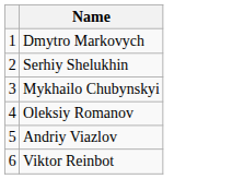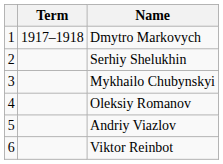 <table class="wikitable">
 <tr>
 <th></th>
+<th>Term</th>
 <th>Name</th>
 </tr>
 <tr>
 <td>1</td>
+<td>1917–1918</td>
 <td>Dmytro Markovych</td>
 </tr>
 <tr>
 <td>2</td>
+<td></td>
 <td>Serhiy Shelukhin</td>
 </tr>
 <tr>
 <td>3</td>
+<td></td>
 <td>Mykhailo Chubynskyi</td>
 </tr>
 <tr>
 <td>4</td>
+<td></td>
 <td>Oleksiy Romanov</td>
 </tr>
 <tr>
 <td>5</td>
+<td></td>
 <td>Andriy Viazlov</td>
 </tr>
 <tr>
 <td>6</td>
+<td></td>
 <td>Viktor Reinbot</td>
 </tr>
 </table>
